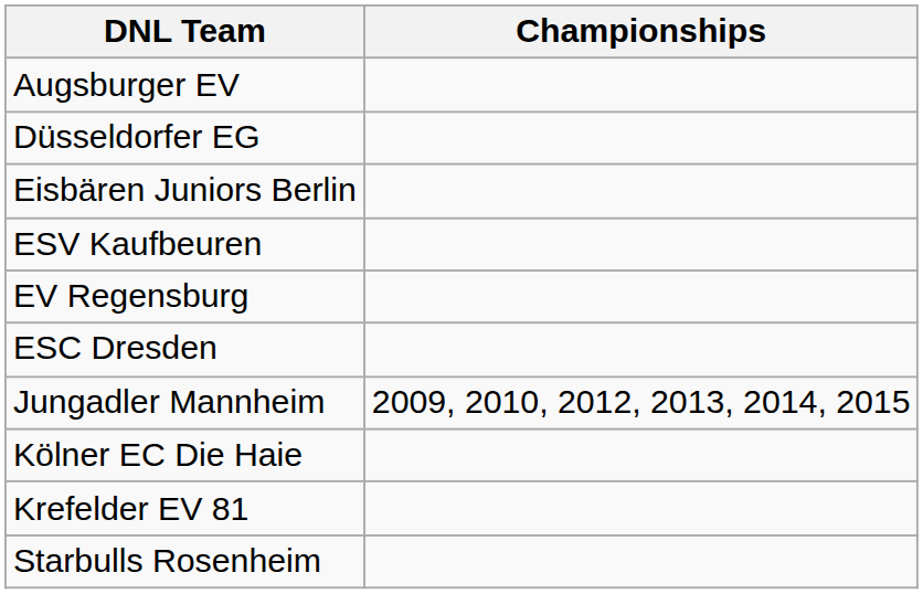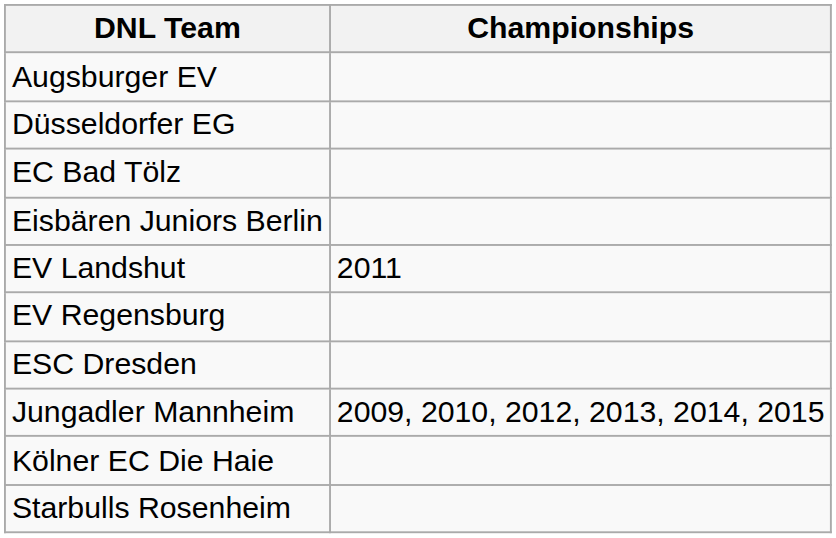 <table class="wikitable">
 <tr>
 <th>DNL Team</th>
 <th>Championships</th>
 </tr>
 <tr>
 <td>Augsburger EV</td>
 <td></td>
 </tr>
 <tr>
 <td>Düsseldorfer EG</td>
 <td></td>
 </tr>
 <tr>
+<td>EC Bad Tölz</td>
+<td></td>
+</tr>
+<tr>
 <td>Eisbären Juniors Berlin</td>
 <td></td>
 </tr>
 <tr>
-<td>ESV Kaufbeuren</td>
-<td></td>
+<td>EV Landshut</td>
+<td>2011</td>
 </tr>
 <tr>
 <td>EV Regensburg</td>
 <td></td>
 </tr>
 <tr>
 <td>ESC Dresden</td>
 <td></td>
 </tr>
 <tr>
 <td>Jungadler Mannheim</td>
 <td>2009, 2010, 2012, 2013, 2014, 2015</td>
 </tr>
 <tr>
 <td>Kölner EC Die Haie</td>
 <td></td>
 </tr>
 <tr>
-<td>Krefelder EV 81</td>
-<td></td>
-</tr>
-<tr>
 <td>Starbulls Rosenheim</td>
 <td></td>
 </tr>
 </table>
